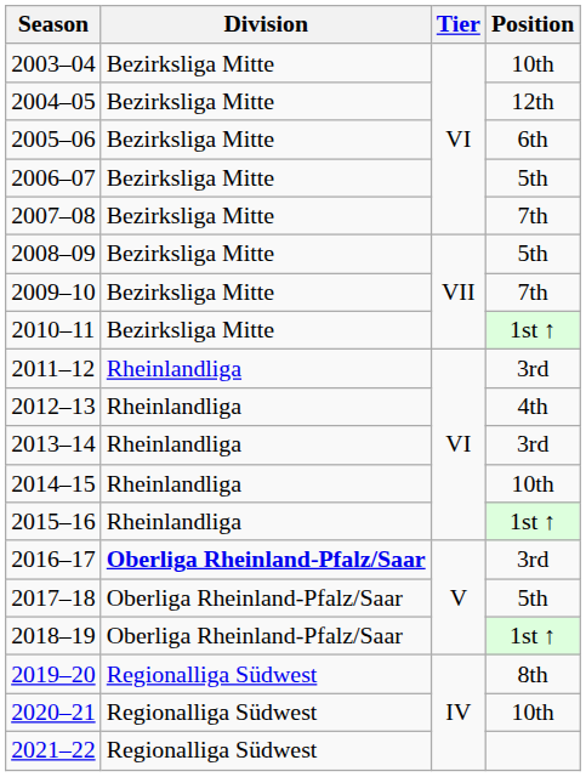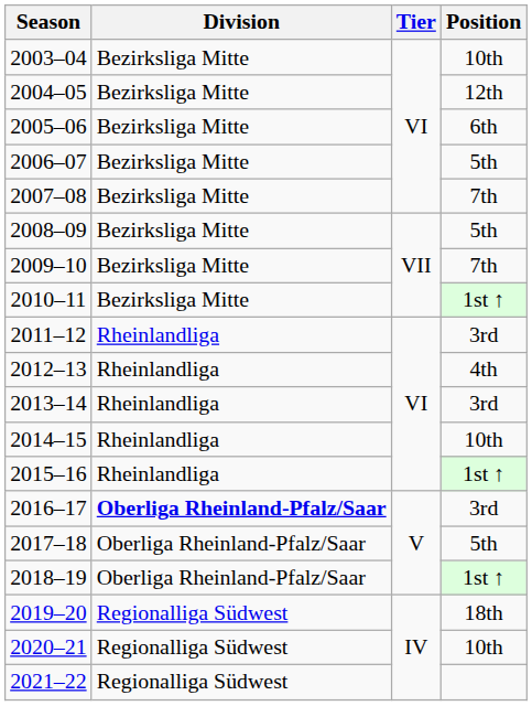 <table class="wikitable">
 <tr>
 <th>Season</th>
 <th>Division</th>
 <th><a href='#'>Tier</a></th>
 <th>Position</th>
 </tr>
 <tr align="center">
 <td>2003–04</td>
 <td align="left">Bezirksliga Mitte</td>
 <td rowspan=5>VI</td>
 <td>10th</td>
 </tr>
 <tr align="center">
 <td>2004–05</td>
 <td align="left">Bezirksliga Mitte</td>
 <td>12th</td>
 </tr>
 <tr align="center">
 <td>2005–06</td>
 <td align="left">Bezirksliga Mitte</td>
 <td>6th</td>
 </tr>
 <tr align="center">
 <td>2006–07</td>
 <td align="left">Bezirksliga Mitte</td>
 <td>5th</td>
 </tr>
 <tr align="center">
 <td>2007–08</td>
 <td align="left">Bezirksliga Mitte</td>
 <td>7th</td>
 </tr>
 <tr align="center">
 <td>2008–09</td>
 <td align="left">Bezirksliga Mitte</td>
 <td rowspan=3>VII</td>
 <td>5th</td>
 </tr>
 <tr align="center">
 <td>2009–10</td>
 <td align="left">Bezirksliga Mitte</td>
 <td>7th</td>
 </tr>
 <tr align="center">
 <td>2010–11</td>
 <td align="left">Bezirksliga Mitte</td>
 <td style="background:#ddffdd">1st ↑</td>
 </tr>
 <tr align="center">
 <td>2011–12</td>
 <td align="left"><a href='#'>Rheinlandliga</a></td>
 <td rowspan=5>VI</td>
 <td>3rd</td>
 </tr>
 <tr align="center">
 <td>2012–13</td>
 <td align="left">Rheinlandliga</td>
 <td>4th</td>
 </tr>
 <tr align="center">
 <td>2013–14</td>
 <td align="left">Rheinlandliga</td>
 <td>3rd</td>
 </tr>
 <tr align="center">
 <td>2014–15</td>
 <td align="left">Rheinlandliga</td>
 <td>10th</td>
 </tr>
 <tr align="center">
 <td>2015–16</td>
 <td align="left">Rheinlandliga</td>
 <td style="background:#ddffdd">1st ↑</td>
 </tr>
 <tr align="center">
 <td>2016–17</td>
 <td align="left"><strong><a href='#'>Oberliga Rheinland-Pfalz/Saar</a></strong></td>
 <td rowspan=3>V</td>
 <td>3rd</td>
 </tr>
 <tr align="center">
 <td>2017–18</td>
 <td align="left">Oberliga Rheinland-Pfalz/Saar</td>
 <td>5th</td>
 </tr>
 <tr align="center">
 <td>2018–19</td>
 <td align="left">Oberliga Rheinland-Pfalz/Saar</td>
 <td style="background:#ddffdd">1st ↑</td>
 </tr>
 <tr align="center">
 <td><a href='#'>2019–20</a></td>
 <td align="left"><a href='#'>Regionalliga Südwest</a></td>
 <td rowspan=3>IV</td>
-<td>8th</td>
+<td>18th</td>
 </tr>
 <tr align="center">
 <td><a href='#'>2020–21</a></td>
 <td align="left">Regionalliga Südwest</td>
 <td>10th</td>
 </tr>
 <tr align="center">
 <td><a href='#'>2021–22</a></td>
 <td align="left">Regionalliga Südwest</td>
 <td></td>
 </tr>
 </table>
